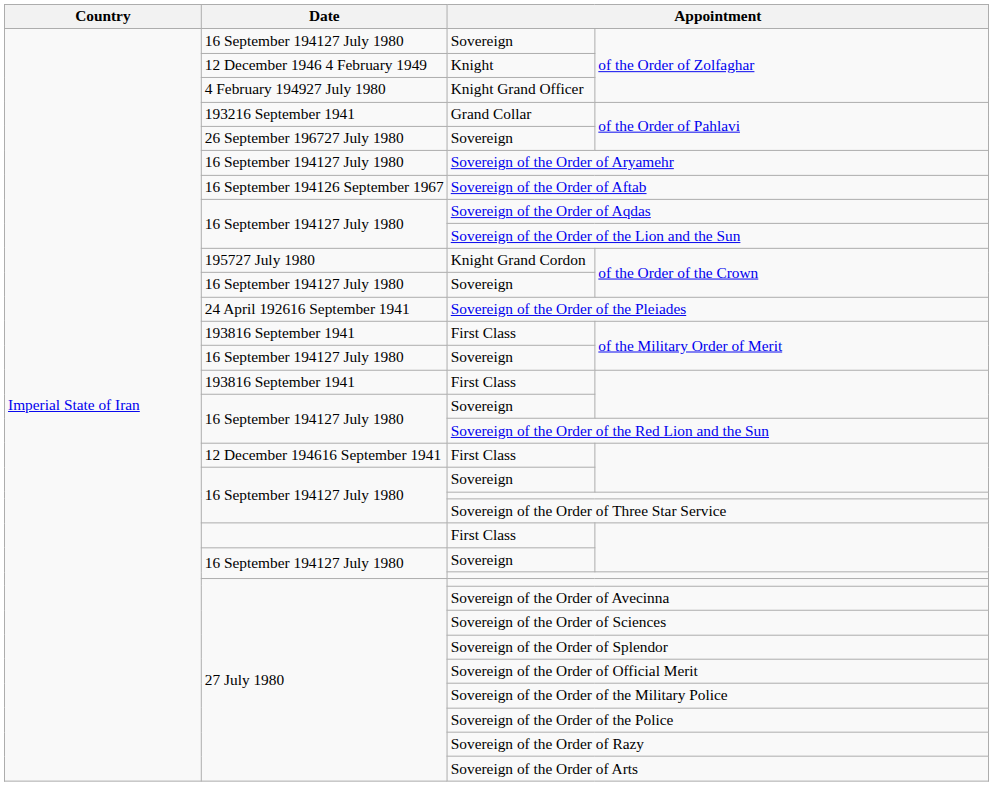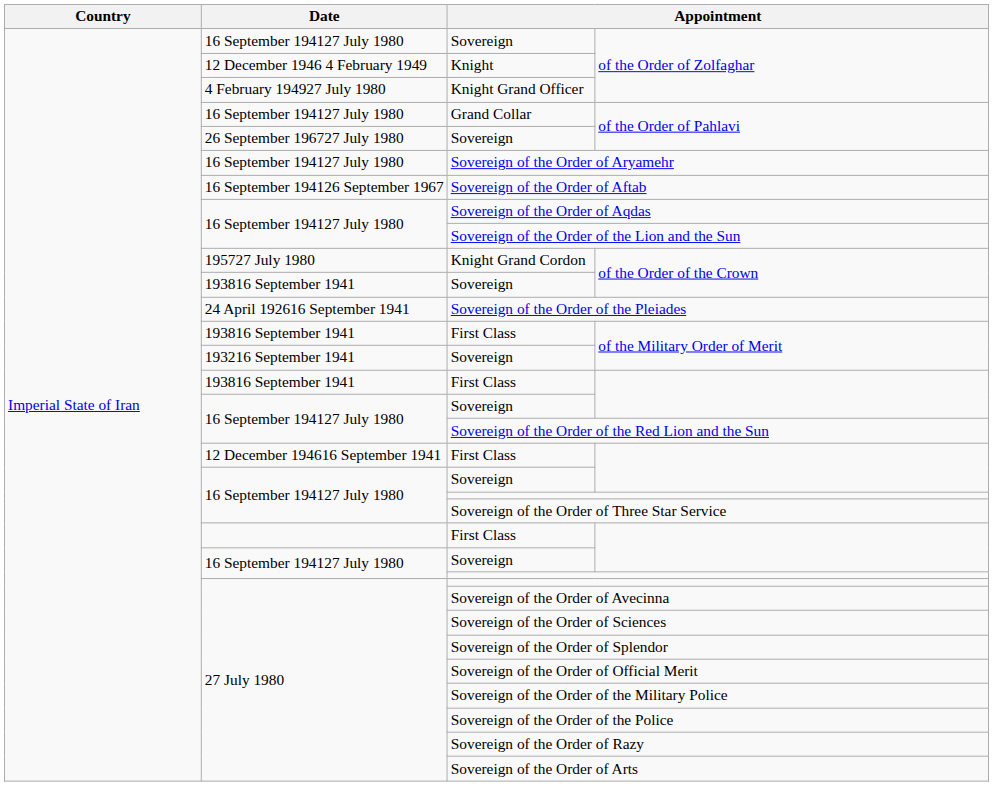 <table class="wikitable">
 <tr>
 <th width="20%">Country</th>
 <th width="25%">Date</th>
 <th width="55%" colspan="2">Appointment</th>
 </tr>
 <tr>
 <td rowspan="33"> <a href='#'>Imperial State of Iran</a></td>
 <td>16 September 194127 July 1980</td>
 <td width="15%">Sovereign</td>
 <td rowspan="3"><a href='#'>of the Order of Zolfaghar</a> </td>
 </tr>
 <tr>
 <td>12 December 1946 4 February 1949</td>
 <td>Knight</td>
 </tr>
 <tr>
 <td>4 February 194927 July 1980</td>
 <td>Knight Grand Officer</td>
 </tr>
 <tr>
-<td>193216 September 1941</td>
+<td>16 September 194127 July 1980</td>
 <td width="15%">Grand Collar</td>
 <td rowspan="2"><a href='#'>of the Order of Pahlavi</a> </td>
 </tr>
 <tr>
 <td>26 September 196727 July 1980</td>
 <td>Sovereign</td>
 </tr>
 <tr>
 <td>16 September 194127 July 1980</td>
 <td colspan="2"><a href='#'>Sovereign of the Order of Aryamehr</a> </td>
 </tr>
 <tr>
 <td>16 September 194126 September 1967</td>
 <td colspan="2"><a href='#'>Sovereign of the Order of Aftab</a> </td>
 </tr>
 <tr>
 <td rowspan="2">16 September 194127 July 1980</td>
 <td colspan="2"><a href='#'>Sovereign of the Order of Aqdas</a> </td>
 </tr>
 <tr>
 <td colspan="2"><a href='#'>Sovereign of the Order of the Lion and the Sun</a> </td>
 </tr>
 <tr>
 <td>195727 July 1980</td>
 <td width="15%">Knight Grand Cordon</td>
 <td rowspan="2"><a href='#'>of the Order of the Crown</a> </td>
 </tr>
 <tr>
-<td>16 September 194127 July 1980</td>
+<td>193816 September 1941</td>
 <td>Sovereign</td>
 </tr>
 <tr>
 <td>24 April 192616 September 1941</td>
 <td colspan="2"><a href='#'>Sovereign of the Order of the Pleiades</a> </td>
 </tr>
 <tr>
 <td>193816 September 1941</td>
 <td width="15%">First  Class</td>
 <td rowspan="2"><a href='#'>of the Military Order of Merit</a> </td>
 </tr>
 <tr>
-<td>16 September 194127 July 1980</td>
+<td>193216 September 1941</td>
 <td>Sovereign</td>
 </tr>
 <tr>
 <td>193816 September 1941</td>
 <td width="15%">First Class</td>
 <td rowspan="2"> </td>
 </tr>
 <tr>
 <td rowspan="2">16 September 194127 July 1980</td>
 <td>Sovereign</td>
 </tr>
 <tr>
 <td colspan="2"><a href='#'>Sovereign of the Order of the Red Lion and the Sun</a></td>
 </tr>
 <tr>
 <td>12 December 194616 September 1941</td>
 <td width="15%">First Class</td>
 <td rowspan="2"></td>
 </tr>
 <tr>
 <td rowspan="3">16 September 194127 July 1980</td>
 <td>Sovereign</td>
 </tr>
 <tr>
 <td colspan="2"></td>
 </tr>
 <tr>
 <td colspan="2">Sovereign of the Order of Three Star Service</td>
 </tr>
 <tr>
 <td></td>
 <td width="15%">First Class</td>
 <td rowspan="2"> </td>
 </tr>
 <tr>
 <td rowspan="2">16 September 194127 July 1980</td>
 <td>Sovereign</td>
 </tr>
 <tr>
 <td colspan="2"></td>
 </tr>
 <tr>
 <td rowspan="9">27 July 1980</td>
 <td colspan="2"></td>
 </tr>
 <tr>
 <td colspan="2">Sovereign of the Order of Avecinna</td>
 </tr>
 <tr>
 <td colspan="2">Sovereign of the Order of Sciences</td>
 </tr>
 <tr>
 <td colspan="2">Sovereign of the Order of Splendor</td>
 </tr>
 <tr>
 <td colspan="2">Sovereign of the Order of Official Merit</td>
 </tr>
 <tr>
 <td colspan="2">Sovereign of the Order of the Military Police</td>
 </tr>
 <tr>
 <td colspan="2">Sovereign of the Order of the Police </td>
 </tr>
 <tr>
 <td colspan="2">Sovereign of the Order of Razy</td>
 </tr>
 <tr>
 <td colspan="2">Sovereign of the Order of Arts</td>
 </tr>
 </table>
